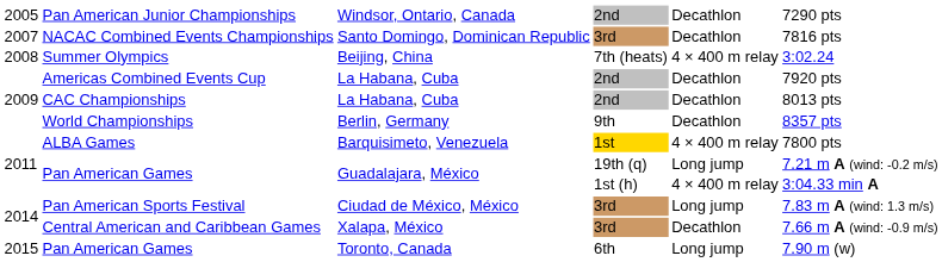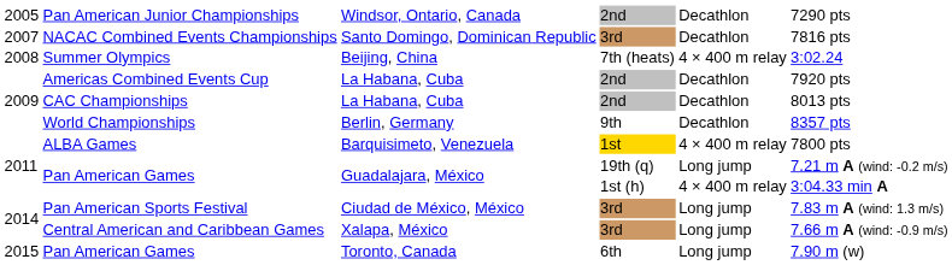 <table>
 <tr>
 <td>2005</td>
 <td><a href='#'>Pan American Junior Championships</a></td>
 <td><a href='#'>Windsor, Ontario</a>, <a href='#'>Canada</a></td>
 <td bgcolor=silver>2nd</td>
 <td>Decathlon</td>
 <td>7290 pts</td>
 </tr>
 <tr>
 <td>2007</td>
 <td><a href='#'>NACAC Combined Events Championships</a></td>
 <td><a href='#'>Santo Domingo</a>, <a href='#'>Dominican Republic</a></td>
 <td bgcolor="cc9966">3rd</td>
 <td>Decathlon</td>
 <td>7816 pts</td>
 </tr>
 <tr>
 <td>2008</td>
 <td><a href='#'>Summer Olympics</a></td>
 <td><a href='#'>Beijing</a>, <a href='#'>China</a></td>
 <td>7th (heats)</td>
 <td>4 × 400 m relay</td>
 <td><a href='#'>3:02.24</a></td>
 </tr>
 <tr>
 <td rowspan=3>2009</td>
 <td><a href='#'>Americas Combined Events Cup</a></td>
 <td><a href='#'>La Habana</a>, <a href='#'>Cuba</a></td>
 <td bgcolor="silver">2nd</td>
 <td>Decathlon</td>
 <td>7920 pts</td>
 </tr>
 <tr>
 <td><a href='#'>CAC Championships</a></td>
 <td><a href='#'>La Habana</a>, <a href='#'>Cuba</a></td>
 <td bgcolor=silver>2nd</td>
 <td>Decathlon</td>
 <td>8013 pts</td>
 </tr>
 <tr>
 <td><a href='#'>World Championships</a></td>
 <td><a href='#'>Berlin</a>, <a href='#'>Germany</a></td>
 <td>9th</td>
 <td>Decathlon</td>
 <td><a href='#'>8357 pts</a></td>
 </tr>
 <tr>
 <td rowspan=3>2011</td>
 <td><a href='#'>ALBA Games</a></td>
 <td><a href='#'>Barquisimeto</a>, <a href='#'>Venezuela</a></td>
 <td bgcolor=gold>1st</td>
 <td>4 × 400 m relay</td>
 <td>7800 pts</td>
 </tr>
 <tr>
 <td rowspan=2><a href='#'>Pan American Games</a></td>
 <td rowspan=2><a href='#'>Guadalajara</a>, <a href='#'>México</a></td>
 <td>19th (q)</td>
 <td>Long jump</td>
 <td><a href='#'>7.21 m</a> <strong>A</strong> <small>(wind: -0.2 m/s)</small></td>
 </tr>
 <tr>
 <td>1st (h)</td>
 <td>4 × 400 m relay</td>
 <td><a href='#'>3:04.33 min</a> <strong>A</strong></td>
 </tr>
 <tr>
 <td rowspan=2>2014</td>
 <td><a href='#'>Pan American Sports Festival</a></td>
 <td><a href='#'>Ciudad de México</a>, <a href='#'>México</a></td>
 <td bgcolor="cc9966">3rd</td>
 <td>Long jump</td>
 <td><a href='#'>7.83 m</a> <strong>A</strong> <small>(wind: 1.3 m/s)</small></td>
 </tr>
 <tr>
 <td><a href='#'>Central American and Caribbean Games</a></td>
 <td><a href='#'>Xalapa</a>, <a href='#'>México</a></td>
 <td bgcolor="cc9966">3rd</td>
-<td>Decathlon</td>
+<td>Long jump</td>
 <td><a href='#'>7.66 m</a>  <strong>A</strong> <small>(wind: -0.9 m/s)</small></td>
 </tr>
 <tr>
 <td>2015</td>
 <td><a href='#'>Pan American Games</a></td>
 <td><a href='#'>Toronto, Canada</a></td>
 <td>6th</td>
 <td>Long jump</td>
 <td><a href='#'>7.90 m</a> (w)</td>
 </tr>
 </table>
